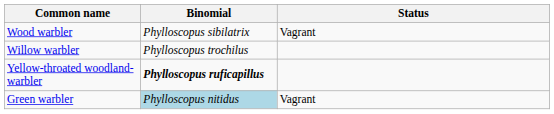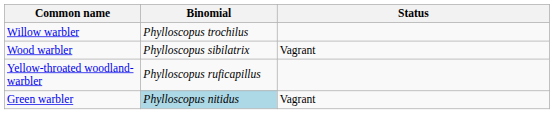 <table width=60% class="wikitable">
 <tr>
 <th width=25%>Common name</th>
 <th width=25%>Binomial</th>
 <th width=50%>Status</th>
 </tr>
 <tr>
+<td><a href='#'>Willow warbler</a></td>
+<td><em>Phylloscopus trochilus</em></td>
+<td></td>
+</tr>
+<tr>
 <td><a href='#'>Wood warbler</a></td>
 <td><em>Phylloscopus sibilatrix</em></td>
 <td>Vagrant</td>
 </tr>
 <tr>
-<td><a href='#'>Willow warbler</a></td>
-<td><em>Phylloscopus trochilus</em></td>
-<td></td>
-</tr>
-<tr>
 <td><a href='#'>Yellow-throated woodland-warbler</a></td>
-<td><strong><em>Phylloscopus ruficapillus</em></strong></td>
+<td><em>Phylloscopus ruficapillus</em></td>
 <td></td>
 </tr>
 <tr>
 <td><a href='#'>Green warbler</a></td>
 <td style="background: lightblue;"><em>Phylloscopus nitidus</em></td>
 <td>Vagrant</td>
 </tr>
 </table>
